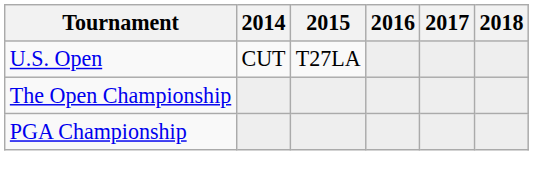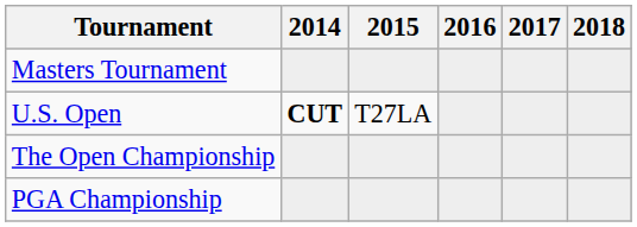 <table class="wikitable" style="font-size:95%;text-align:center;">
 <tr>
 <th>Tournament</th>
 <th>2014</th>
 <th>2015</th>
 <th>2016</th>
 <th>2017</th>
 <th>2018</th>
 </tr>
 <tr>
+<td align=left><a href='#'>Masters Tournament</a></td>
+<td style="background:#eeeeee;"></td>
+<td style="background:#eeeeee;"></td>
+<td style="background:#eeeeee;"></td>
+<td style="background:#eeeeee;"></td>
+<td style="background:#eeeeee;"></td>
+</tr>
+<tr>
 <td align=left><a href='#'>U.S. Open</a></td>
-<td>CUT</td>
+<td><strong>CUT</strong></td>
 <td>T27<span>LA</span></td>
 <td style="background:#eeeeee;"></td>
 <td style="background:#eeeeee;"></td>
 <td style="background:#eeeeee;"></td>
 </tr>
 <tr>
 <td align=left><a href='#'>The Open Championship</a></td>
 <td style="background:#eeeeee;"></td>
 <td style="background:#eeeeee;"></td>
 <td style="background:#eeeeee;"></td>
 <td style="background:#eeeeee;"></td>
 <td style="background:#eeeeee;"></td>
 </tr>
 <tr>
 <td align=left><a href='#'>PGA Championship</a></td>
 <td style="background:#eeeeee;"></td>
 <td style="background:#eeeeee;"></td>
 <td style="background:#eeeeee;"></td>
 <td style="background:#eeeeee;"></td>
 <td style="background:#eeeeee;"></td>
 </tr>
 </table>
